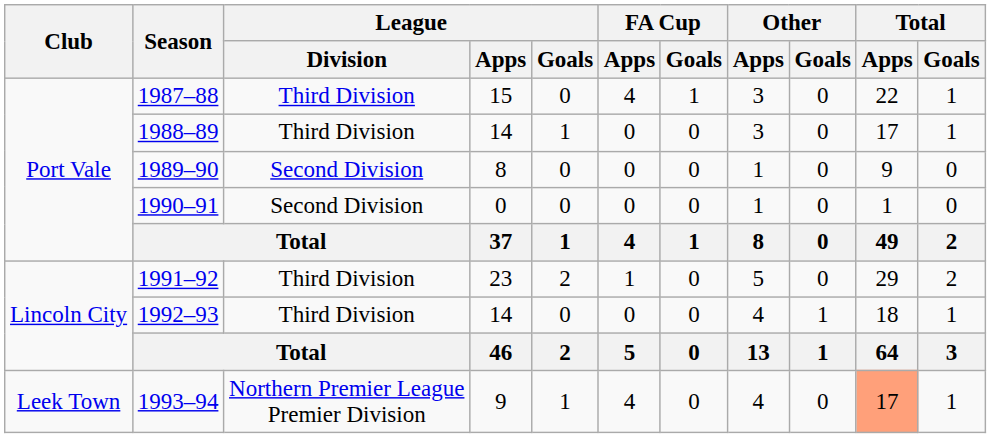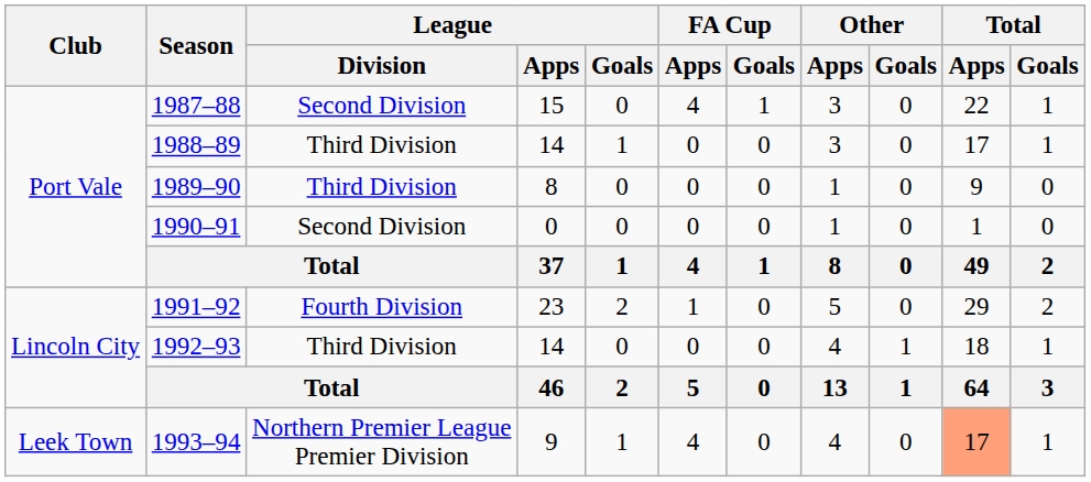 <table class="wikitable" style="text-align: center;">
 <tr>
 <th rowspan="2">Club</th>
 <th rowspan="2">Season</th>
 <th colspan="3">League</th>
 <th colspan="2">FA Cup</th>
 <th colspan="2">Other</th>
 <th colspan="2">Total</th>
 </tr>
 <tr>
 <th>Division</th>
 <th>Apps</th>
 <th>Goals</th>
 <th>Apps</th>
 <th>Goals</th>
 <th>Apps</th>
 <th>Goals</th>
 <th>Apps</th>
 <th>Goals</th>
 </tr>
 <tr>
 <td rowspan="5"><a href='#'>Port Vale</a></td>
 <td><a href='#'>1987–88</a></td>
-<td><a href='#'>Third Division</a></td>
+<td><a href='#'>Second Division</a></td>
 <td>15</td>
 <td>0</td>
 <td>4</td>
 <td>1</td>
 <td>3</td>
 <td>0</td>
 <td>22</td>
 <td>1</td>
 </tr>
 <tr>
 <td><a href='#'>1988–89</a></td>
 <td>Third Division</td>
 <td>14</td>
 <td>1</td>
 <td>0</td>
 <td>0</td>
 <td>3</td>
 <td>0</td>
 <td>17</td>
 <td>1</td>
 </tr>
 <tr>
 <td><a href='#'>1989–90</a></td>
-<td><a href='#'>Second Division</a></td>
+<td><a href='#'>Third Division</a></td>
 <td>8</td>
 <td>0</td>
 <td>0</td>
 <td>0</td>
 <td>1</td>
 <td>0</td>
 <td>9</td>
 <td>0</td>
 </tr>
 <tr>
 <td><a href='#'>1990–91</a></td>
 <td>Second Division</td>
 <td>0</td>
 <td>0</td>
 <td>0</td>
 <td>0</td>
 <td>1</td>
 <td>0</td>
 <td>1</td>
 <td>0</td>
 </tr>
 <tr>
 <th colspan="2">Total</th>
 <th>37</th>
 <th>1</th>
 <th>4</th>
 <th>1</th>
 <th>8</th>
 <th>0</th>
 <th>49</th>
 <th>2</th>
 </tr>
 <tr>
 <td rowspan="3"><a href='#'>Lincoln City</a></td>
 <td><a href='#'>1991–92</a></td>
-<td>Third Division</td>
+<td><a href='#'>Fourth Division</a></td>
 <td>23</td>
 <td>2</td>
 <td>1</td>
 <td>0</td>
 <td>5</td>
 <td>0</td>
 <td>29</td>
 <td>2</td>
 </tr>
 <tr>
 <td><a href='#'>1992–93</a></td>
 <td>Third Division</td>
 <td>14</td>
 <td>0</td>
 <td>0</td>
 <td>0</td>
 <td>4</td>
 <td>1</td>
 <td>18</td>
 <td>1</td>
 </tr>
 <tr>
 <th colspan="2">Total</th>
 <th>46</th>
 <th>2</th>
 <th>5</th>
 <th>0</th>
 <th>13</th>
 <th>1</th>
 <th>64</th>
 <th>3</th>
 </tr>
 <tr>
 <td><a href='#'>Leek Town</a></td>
 <td><a href='#'>1993–94</a></td>
 <td><a href='#'>Northern Premier League</a><br>Premier Division</td>
 <td>9</td>
 <td>1</td>
 <td>4</td>
 <td>0</td>
 <td>4</td>
 <td>0</td>
 <td style="background: lightsalmon;">17</td>
 <td>1</td>
 </tr>
 </table>
